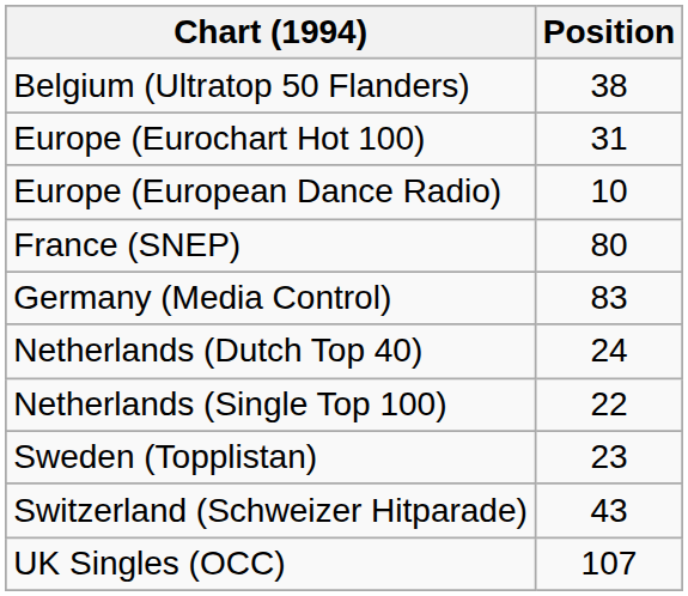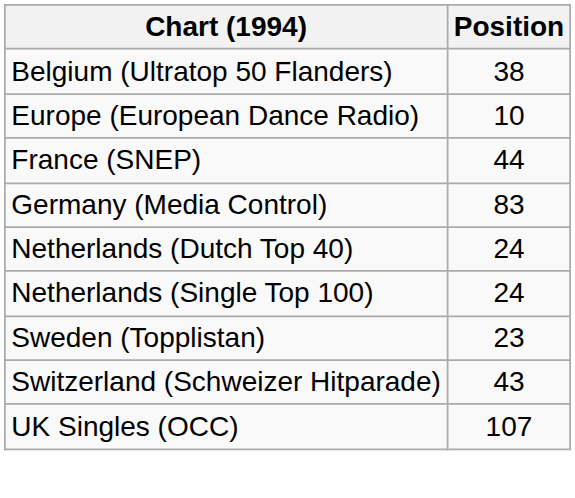 <table class="wikitable sortable">
 <tr>
 <th>Chart (1994)</th>
 <th>Position</th>
 </tr>
 <tr>
 <td>Belgium (Ultratop 50 Flanders)</td>
 <td align="center">38</td>
 </tr>
 <tr>
-<td>Europe (Eurochart Hot 100)</td>
-<td align="center">31</td>
-</tr>
-<tr>
 <td>Europe (European Dance Radio)</td>
 <td align="center">10</td>
 </tr>
 <tr>
 <td>France (SNEP)</td>
-<td align="center">80</td>
+<td align="center">44</td>
 </tr>
 <tr>
 <td>Germany (Media Control)</td>
 <td align="center">83</td>
 </tr>
 <tr>
 <td>Netherlands (Dutch Top 40)</td>
 <td align="center">24</td>
 </tr>
 <tr>
 <td>Netherlands (Single Top 100)</td>
-<td align="center">22</td>
+<td align="center">24</td>
 </tr>
 <tr>
 <td>Sweden (Topplistan)</td>
 <td align="center">23</td>
 </tr>
 <tr>
 <td>Switzerland (Schweizer Hitparade)</td>
 <td align="center">43</td>
 </tr>
 <tr>
 <td>UK Singles (OCC)</td>
 <td align="center">107</td>
 </tr>
 </table>
